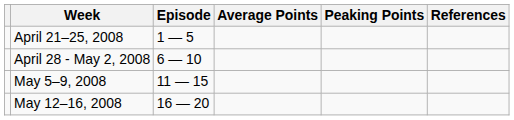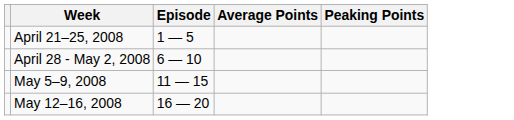 <table class="wikitable">
 <tr>
 <th></th>
 <th>Week</th>
 <th>Episode</th>
 <th>Average Points</th>
 <th>Peaking Points</th>
-<th>References</th>
 </tr>
 <tr>
 <td></td>
 <td>April 21–25, 2008</td>
 <td>1 — 5</td>
-<td></td>
 <td></td>
 <td></td>
 </tr>
 <tr>
 <td></td>
 <td>April 28 - May 2, 2008</td>
 <td>6 — 10</td>
 <td></td>
 <td></td>
-<td></td>
 </tr>
 <tr>
 <td></td>
 <td>May 5–9, 2008</td>
 <td>11 — 15</td>
-<td></td>
 <td></td>
 <td></td>
 </tr>
 <tr>
 <td></td>
 <td>May 12–16, 2008</td>
 <td>16 — 20</td>
 <td></td>
 <td></td>
-<td></td>
 </tr>
 </table>
